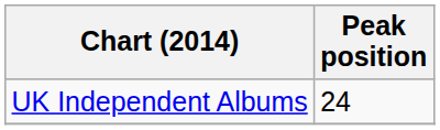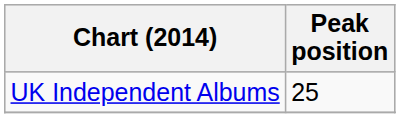 <table class="wikitable sortable plainrowheaders">
 <tr>
 <th scope="col">Chart (2014)</th>
 <th scope="col">Peak<br>position</th>
 </tr>
 <tr>
 <td><a href='#'>UK Independent Albums</a></td>
-<td>24</td>
+<td>25</td>
 </tr>
 <tr>
 </tr>
 <tr>
 </tr>
 <tr>
 </tr>
 </table>
